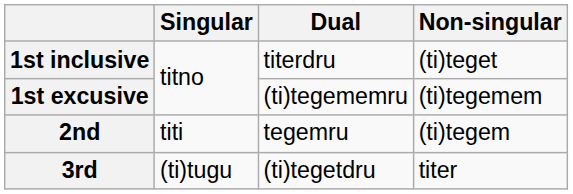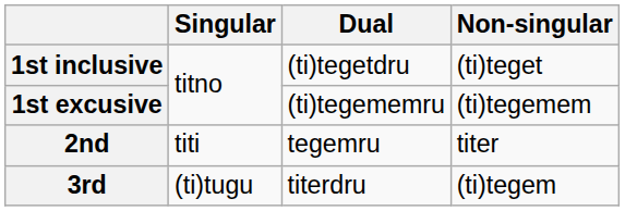 <table class="wikitable">
 <tr>
 <th></th>
 <th>Singular</th>
 <th>Dual</th>
 <th>Non-singular</th>
 </tr>
 <tr>
 <th>1st inclusive</th>
 <td rowspan="2">titno</td>
-<td>titerdru</td>
+<td>(ti)tegetdru</td>
 <td>(ti)teget</td>
 </tr>
 <tr>
 <th>1st excusive</th>
 <td>(ti)tegememru</td>
 <td>(ti)tegemem</td>
 </tr>
 <tr>
 <th>2nd</th>
 <td>titi</td>
 <td>tegemru</td>
-<td>(ti)tegem</td>
+<td>titer</td>
 </tr>
 <tr>
 <th>3rd</th>
 <td>(ti)tugu</td>
-<td>(ti)tegetdru</td>
-<td>titer</td>
+<td>titerdru</td>
+<td>(ti)tegem</td>
 </tr>
 </table>
